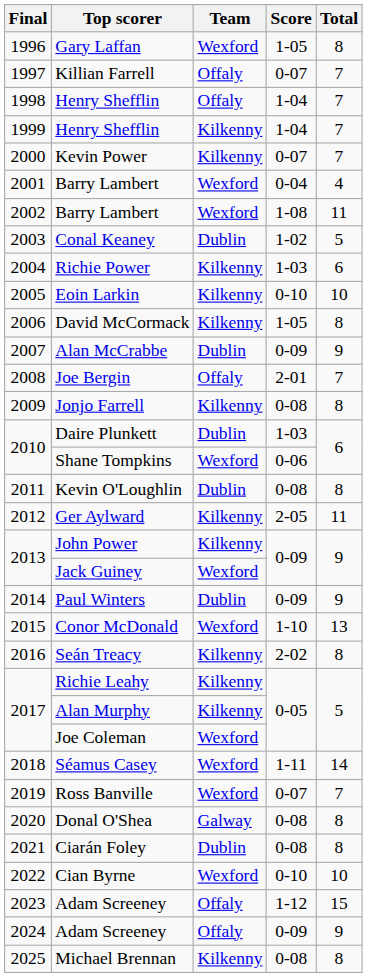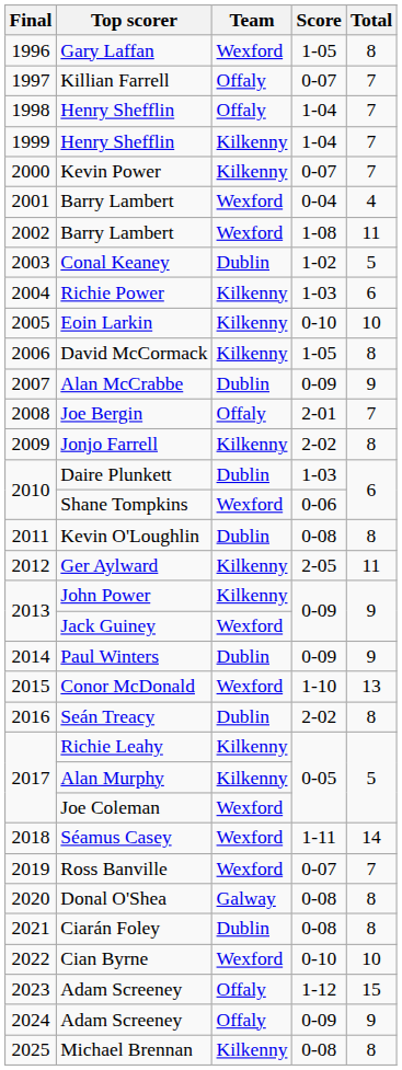 <table class="wikitable" style="text-align:center;">
 <tr>
 <th>Final</th>
 <th>Top scorer</th>
 <th>Team</th>
 <th>Score</th>
 <th>Total</th>
 </tr>
 <tr>
 <td>1996</td>
 <td style="text-align:left;"><a href='#'>Gary Laffan</a></td>
 <td style="text-align:left;"><a href='#'>Wexford</a></td>
 <td>1-05</td>
 <td>8</td>
 </tr>
 <tr>
 <td>1997</td>
 <td style="text-align:left;">Killian Farrell</td>
 <td style="text-align:left;"><a href='#'>Offaly</a></td>
 <td>0-07</td>
 <td>7</td>
 </tr>
 <tr>
 <td>1998</td>
 <td style="text-align:left;"><a href='#'>Henry Shefflin</a></td>
 <td style="text-align:left;"><a href='#'>Offaly</a></td>
 <td>1-04</td>
 <td>7</td>
 </tr>
 <tr>
 <td>1999</td>
 <td style="text-align:left;"><a href='#'>Henry Shefflin</a></td>
 <td style="text-align:left;"><a href='#'>Kilkenny</a></td>
 <td>1-04</td>
 <td>7</td>
 </tr>
 <tr>
 <td>2000</td>
 <td style="text-align:left;">Kevin Power</td>
 <td style="text-align:left;"><a href='#'>Kilkenny</a></td>
 <td>0-07</td>
 <td>7</td>
 </tr>
 <tr>
 <td>2001</td>
 <td style="text-align:left;">Barry Lambert</td>
 <td style="text-align:left;"><a href='#'>Wexford</a></td>
 <td>0-04</td>
 <td>4</td>
 </tr>
 <tr>
 <td>2002</td>
 <td style="text-align:left;">Barry Lambert</td>
 <td style="text-align:left;"><a href='#'>Wexford</a></td>
 <td>1-08</td>
 <td>11</td>
 </tr>
 <tr>
 <td>2003</td>
 <td style="text-align:left;"><a href='#'>Conal Keaney</a></td>
 <td style="text-align:left;"><a href='#'>Dublin</a></td>
 <td>1-02</td>
 <td>5</td>
 </tr>
 <tr>
 <td>2004</td>
 <td style="text-align:left;"><a href='#'>Richie Power</a></td>
 <td style="text-align:left;"><a href='#'>Kilkenny</a></td>
 <td>1-03</td>
 <td>6</td>
 </tr>
 <tr>
 <td>2005</td>
 <td style="text-align:left;"><a href='#'>Eoin Larkin</a></td>
 <td style="text-align:left;"><a href='#'>Kilkenny</a></td>
 <td>0-10</td>
 <td>10</td>
 </tr>
 <tr>
 <td>2006</td>
 <td style="text-align:left;">David McCormack</td>
 <td style="text-align:left;"><a href='#'>Kilkenny</a></td>
 <td>1-05</td>
 <td>8</td>
 </tr>
 <tr>
 <td>2007</td>
 <td style="text-align:left;"><a href='#'>Alan McCrabbe</a></td>
 <td style="text-align:left;"><a href='#'>Dublin</a></td>
 <td>0-09</td>
 <td>9</td>
 </tr>
 <tr>
 <td>2008</td>
 <td style="text-align:left;"><a href='#'>Joe Bergin</a></td>
 <td style="text-align:left;"><a href='#'>Offaly</a></td>
 <td>2-01</td>
 <td>7</td>
 </tr>
 <tr>
 <td>2009</td>
 <td style="text-align:left;"><a href='#'>Jonjo Farrell</a></td>
 <td style="text-align:left;"><a href='#'>Kilkenny</a></td>
-<td>0-08</td>
+<td>2-02</td>
 <td>8</td>
 </tr>
 <tr>
 <td rowspan=2>2010</td>
 <td style="text-align:left;">Daire Plunkett</td>
 <td style="text-align:left;"><a href='#'>Dublin</a></td>
 <td>1-03</td>
 <td rowspan=2>6</td>
 </tr>
 <tr>
 <td style="text-align:left;">Shane Tompkins</td>
 <td style="text-align:left;"><a href='#'>Wexford</a></td>
 <td>0-06</td>
 </tr>
 <tr>
 <td>2011</td>
 <td style="text-align:left;">Kevin O'Loughlin</td>
 <td style="text-align:left;"><a href='#'>Dublin</a></td>
 <td>0-08</td>
 <td>8</td>
 </tr>
 <tr>
 <td>2012</td>
 <td style="text-align:left;"><a href='#'>Ger Aylward</a></td>
 <td style="text-align:left;"><a href='#'>Kilkenny</a></td>
 <td>2-05</td>
 <td>11</td>
 </tr>
 <tr>
 <td rowspan=2>2013</td>
 <td style="text-align:left;"><a href='#'>John Power</a></td>
 <td style="text-align:left;"><a href='#'>Kilkenny</a></td>
 <td rowspan=2>0-09</td>
 <td rowspan=2>9</td>
 </tr>
 <tr>
 <td style="text-align:left;"><a href='#'>Jack Guiney</a></td>
 <td style="text-align:left;"><a href='#'>Wexford</a></td>
 </tr>
 <tr>
 <td>2014</td>
 <td style="text-align:left;"><a href='#'>Paul Winters</a></td>
 <td style="text-align:left;"><a href='#'>Dublin</a></td>
 <td>0-09</td>
 <td>9</td>
 </tr>
 <tr>
 <td>2015</td>
 <td style="text-align:left;"><a href='#'>Conor McDonald</a></td>
 <td style="text-align:left;"><a href='#'>Wexford</a></td>
 <td>1-10</td>
 <td>13</td>
 </tr>
 <tr>
 <td>2016</td>
 <td style="text-align:left;"><a href='#'>Seán Treacy</a></td>
-<td style="text-align:left;"><a href='#'>Kilkenny</a></td>
+<td style="text-align:left;"><a href='#'>Dublin</a></td>
 <td>2-02</td>
 <td>8</td>
 </tr>
 <tr>
 <td rowspan=3>2017</td>
 <td style="text-align:left;"><a href='#'>Richie Leahy</a></td>
 <td style="text-align:left;"><a href='#'>Kilkenny</a></td>
 <td rowspan=3>0-05</td>
 <td rowspan=3>5</td>
 </tr>
 <tr>
 <td style="text-align:left;"><a href='#'>Alan Murphy</a></td>
 <td style="text-align:left;"><a href='#'>Kilkenny</a></td>
 </tr>
 <tr>
 <td style="text-align:left;">Joe Coleman</td>
 <td style="text-align:left;"><a href='#'>Wexford</a></td>
 </tr>
 <tr>
 <td>2018</td>
 <td style="text-align:left;"><a href='#'>Séamus Casey</a></td>
 <td style="text-align:left;"><a href='#'>Wexford</a></td>
 <td>1-11</td>
 <td>14</td>
 </tr>
 <tr>
 <td>2019</td>
 <td style="text-align:left;">Ross Banville</td>
 <td style="text-align:left;"><a href='#'>Wexford</a></td>
 <td>0-07</td>
 <td>7</td>
 </tr>
 <tr>
 <td>2020</td>
 <td style="text-align:left;">Donal O'Shea</td>
 <td style="text-align:left;"><a href='#'>Galway</a></td>
 <td>0-08</td>
 <td>8</td>
 </tr>
 <tr>
 <td>2021</td>
 <td style="text-align:left;">Ciarán Foley</td>
 <td style="text-align:left;"><a href='#'>Dublin</a></td>
 <td>0-08</td>
 <td>8</td>
 </tr>
 <tr>
 <td>2022</td>
 <td style="text-align:left;">Cian Byrne</td>
 <td style="text-align:left;"><a href='#'>Wexford</a></td>
 <td>0-10</td>
 <td>10</td>
 </tr>
 <tr>
 <td>2023</td>
 <td style="text-align:left;">Adam Screeney</td>
 <td style="text-align:left;"><a href='#'>Offaly</a></td>
 <td>1-12</td>
 <td>15</td>
 </tr>
 <tr>
 <td>2024</td>
 <td style="text-align:left;">Adam Screeney</td>
 <td style="text-align:left;"><a href='#'>Offaly</a></td>
 <td>0-09</td>
 <td>9</td>
 </tr>
 <tr>
 <td>2025</td>
 <td style="text-align:left;">Michael Brennan</td>
 <td style="text-align:left;"><a href='#'>Kilkenny</a></td>
 <td>0-08</td>
 <td>8</td>
 </tr>
 </table>
